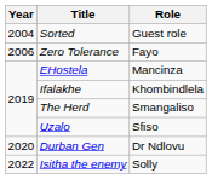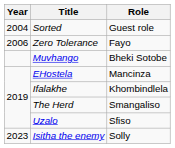 <table class="wikitable">
 <tr>
 <th>Year</th>
 <th>Title</th>
 <th>Role</th>
 </tr>
 <tr>
 <td>2004</td>
 <td><em>Sorted</em></td>
 <td>Guest role</td>
 </tr>
 <tr>
 <td>2006</td>
 <td><em>Zero Tolerance</em></td>
 <td>Fayo</td>
+</tr>
+<tr>
+<td></td>
+<td><em><a href='#'>Muvhango</a></em></td>
+<td>Bheki Sotobe</td>
 </tr>
 <tr>
 <td rowspan=4>2019</td>
 <td><em><a href='#'>EHostela</a></em></td>
 <td>Mancinza</td>
 </tr>
 <tr>
 <td><em>Ifalakhe</em></td>
 <td>Khombindlela</td>
 </tr>
 <tr>
 <td><em>The Herd</em></td>
 <td>Smangaliso</td>
 </tr>
 <tr>
 <td><em><a href='#'>Uzalo</a></em></td>
 <td>Sfiso</td>
 </tr>
 <tr>
-<td>2020</td>
-<td><em><a href='#'>Durban Gen</a></em></td>
-<td>Dr Ndlovu</td>
-</tr>
-<tr>
-<td>2022</td>
+<td>2023</td>
 <td><em><a href='#'>Isitha the enemy</a></em></td>
 <td>Solly</td>
 </tr>
 </table>
